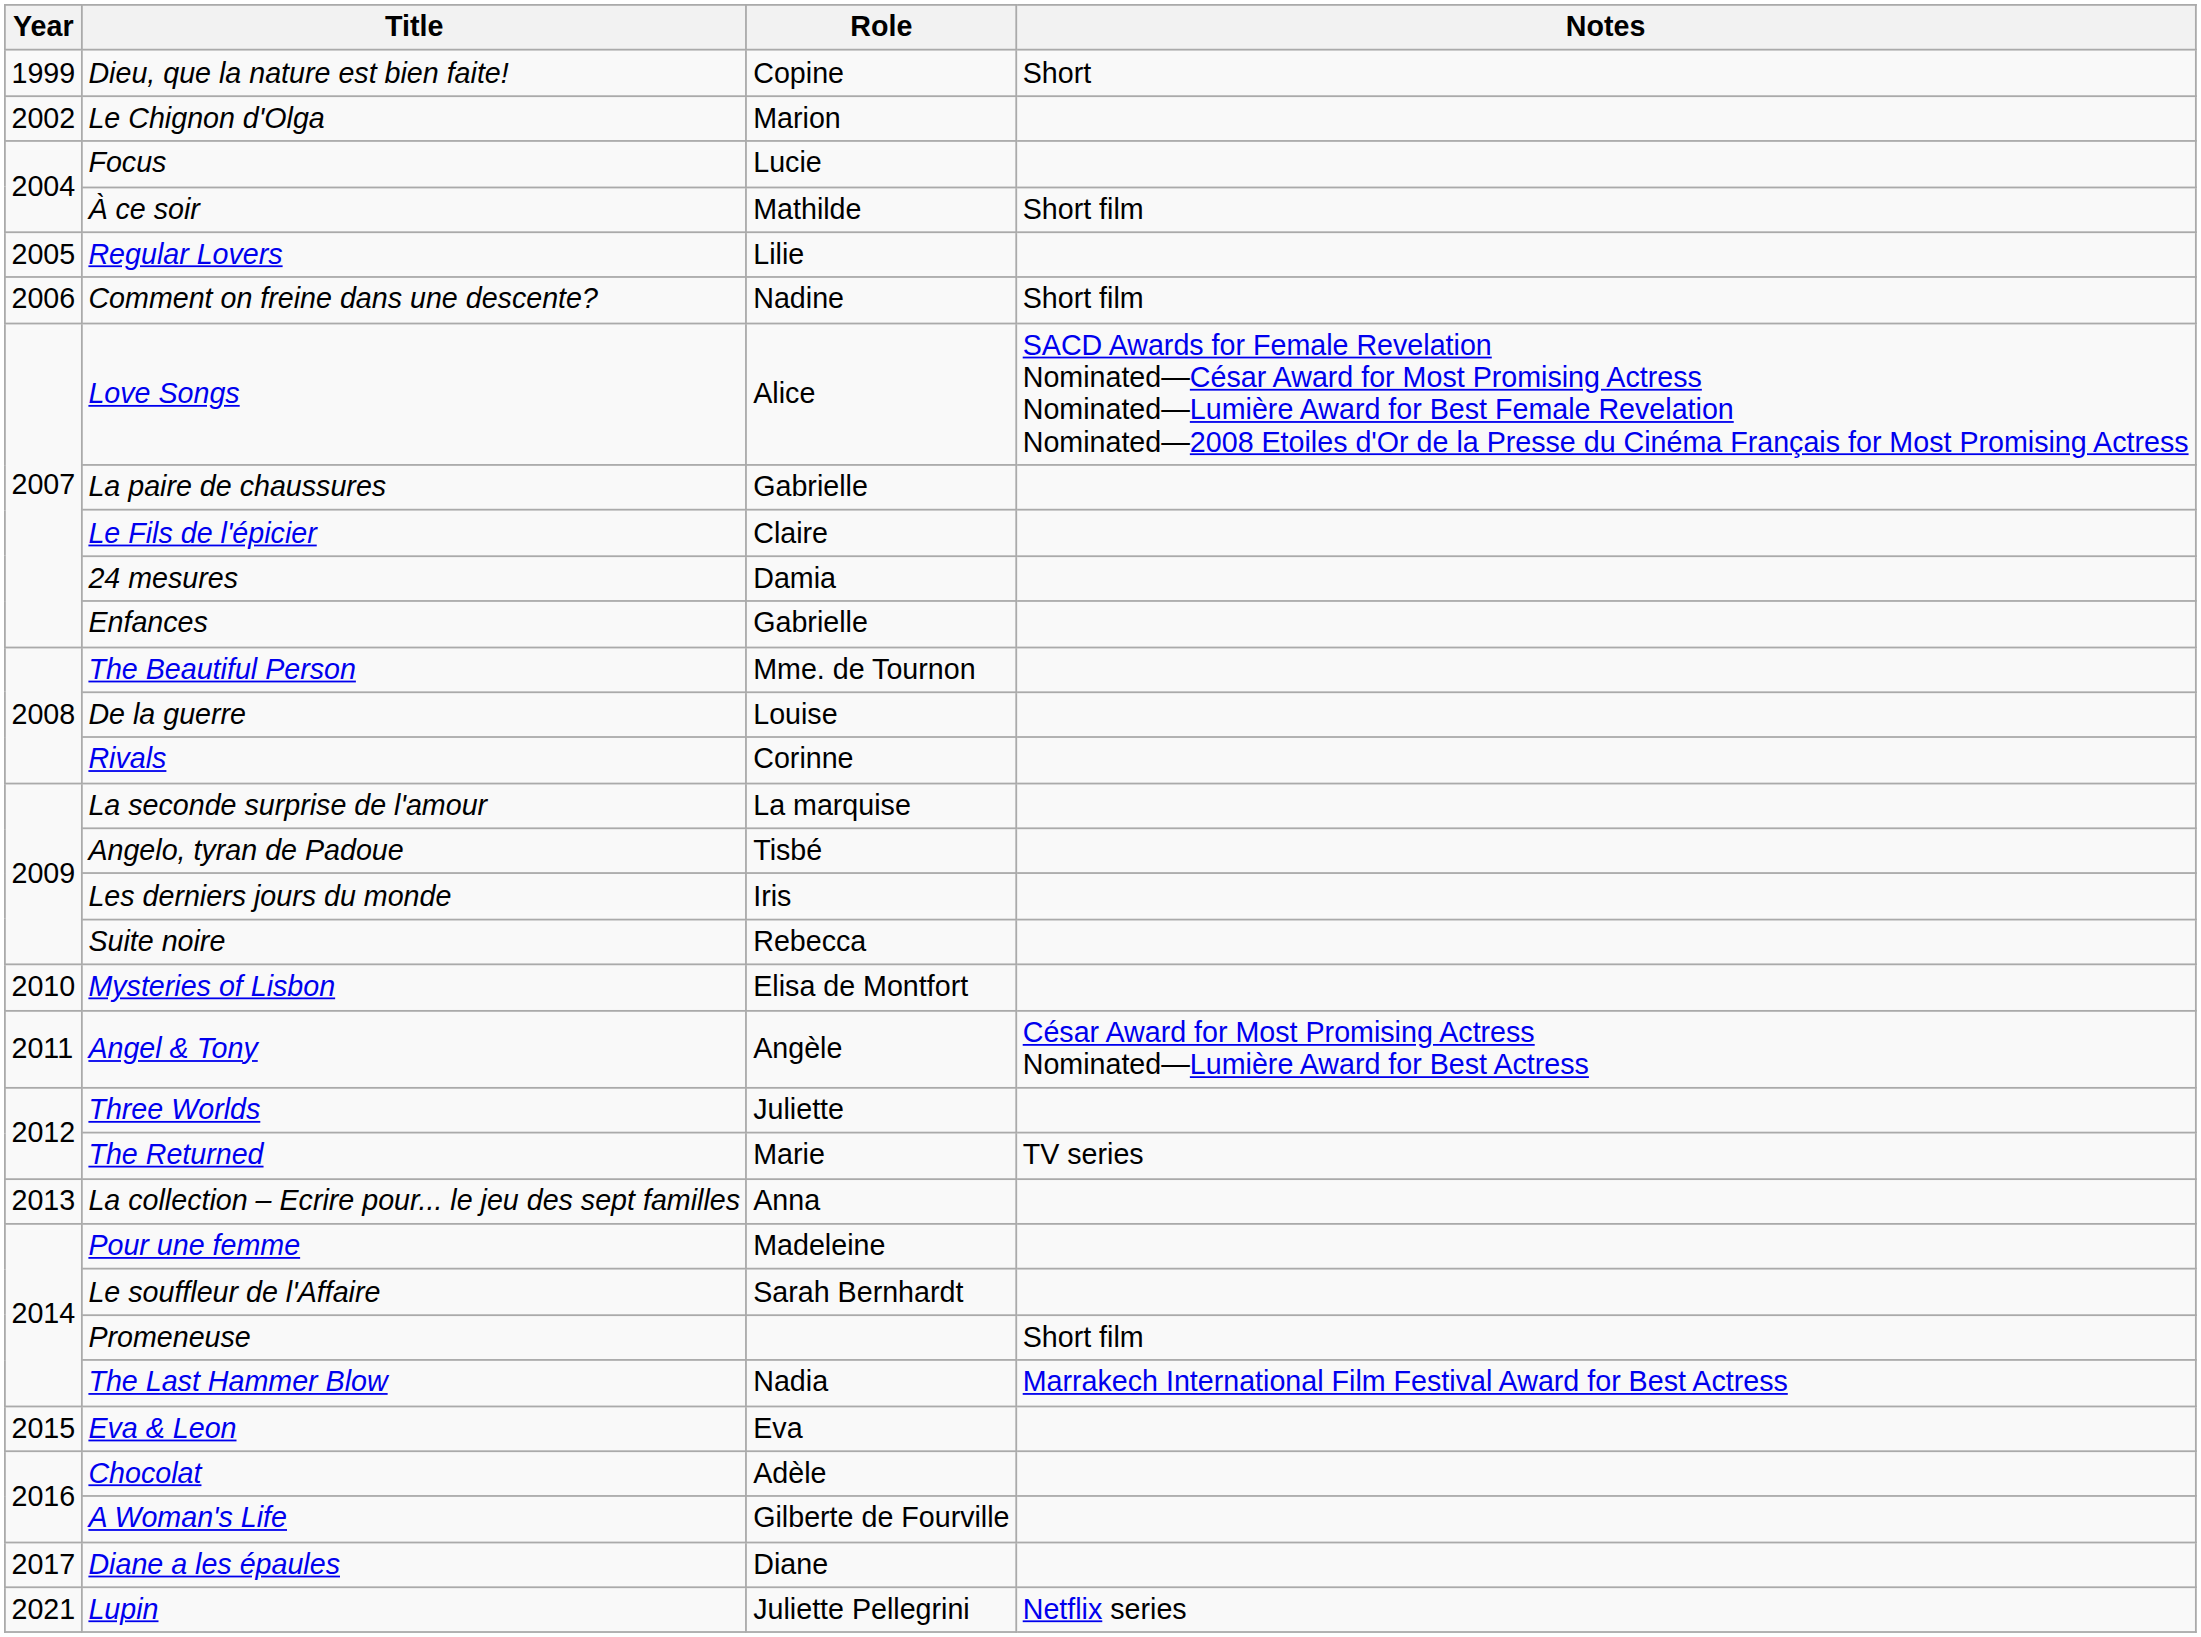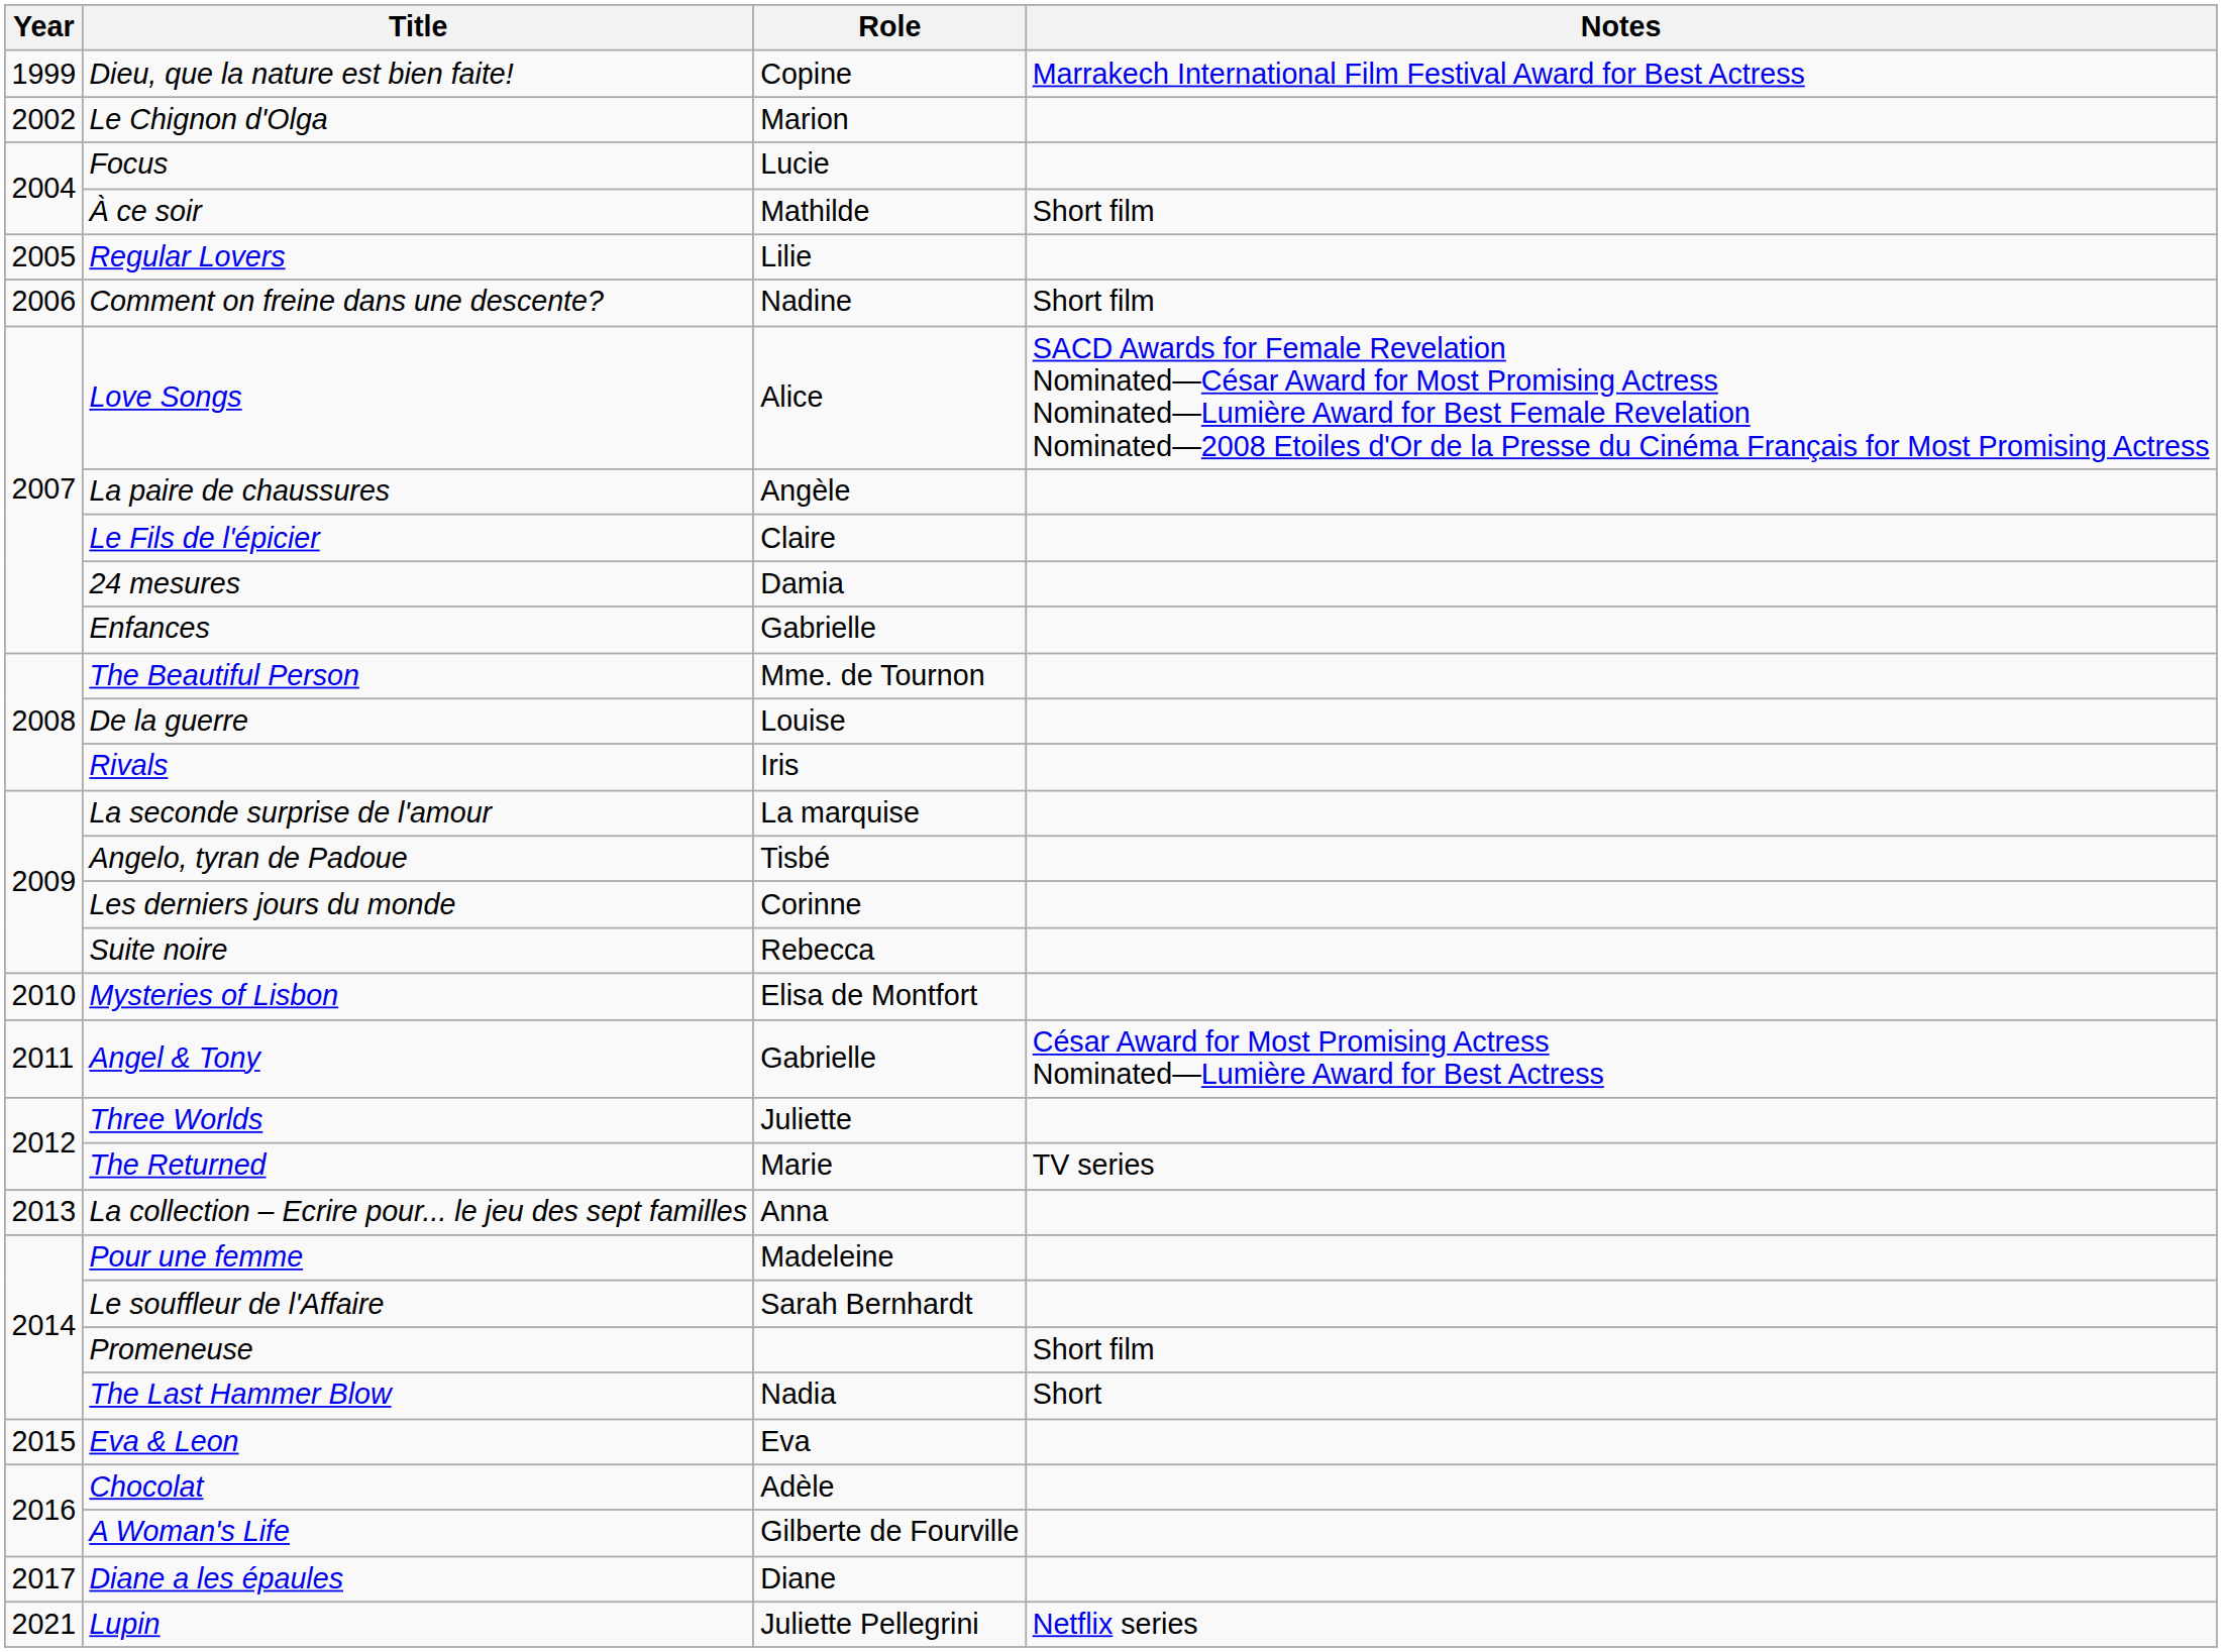 <table class="wikitable sortable plainrowheaders">
 <tr>
 <th scope="col">Year</th>
 <th scope="col">Title</th>
 <th scope="col">Role</th>
 <th scope="col" class="unsortable">Notes</th>
 </tr>
 <tr>
 <td>1999</td>
 <td><em>Dieu, que la nature est bien faite!</em></td>
 <td>Copine</td>
-<td>Short</td>
+<td><a href='#'>Marrakech International Film Festival Award for Best Actress</a></td>
 </tr>
 <tr>
 <td>2002</td>
 <td><em>Le Chignon d'Olga </em></td>
 <td>Marion</td>
 <td></td>
 </tr>
 <tr>
 <td rowspan=2>2004</td>
 <td><em>Focus</em></td>
 <td>Lucie</td>
 <td></td>
 </tr>
 <tr>
 <td><em>À ce soir </em></td>
 <td>Mathilde</td>
 <td>Short film</td>
 </tr>
 <tr>
 <td>2005</td>
 <td><em><a href='#'>Regular Lovers</a></em></td>
 <td>Lilie</td>
 <td></td>
 </tr>
 <tr>
 <td>2006</td>
 <td><em>Comment on freine dans une descente?</em></td>
 <td>Nadine</td>
 <td>Short film</td>
 </tr>
 <tr>
 <td rowspan=5>2007</td>
 <td><em><a href='#'>Love Songs</a></em></td>
 <td>Alice</td>
 <td><a href='#'>SACD Awards for Female Revelation</a><br>Nominated—<a href='#'>César Award for Most Promising Actress</a><br>Nominated—<a href='#'>Lumière Award for Best Female Revelation</a><br>Nominated—<a href='#'>2008 Etoiles d'Or de la Presse du Cinéma Français for Most Promising Actress</a></td>
 </tr>
 <tr>
 <td><em>La paire de chaussures</em></td>
-<td>Gabrielle</td>
+<td>Angèle</td>
 <td></td>
 </tr>
 <tr>
 <td><em><a href='#'>Le Fils de l'épicier</a></em></td>
 <td>Claire</td>
 <td></td>
 </tr>
 <tr>
 <td><em>24 mesures </em></td>
 <td>Damia</td>
 <td></td>
 </tr>
 <tr>
 <td><em>Enfances </em></td>
 <td>Gabrielle</td>
 <td></td>
 </tr>
 <tr>
 <td rowspan=3>2008</td>
 <td><em><a href='#'>The Beautiful Person</a></em></td>
 <td>Mme. de Tournon</td>
 <td></td>
 </tr>
 <tr>
 <td><em>De la guerre </em></td>
 <td>Louise</td>
 <td></td>
 </tr>
 <tr>
 <td><em><a href='#'>Rivals</a></em></td>
-<td>Corinne</td>
+<td>Iris</td>
 <td></td>
 </tr>
 <tr>
 <td rowspan=4>2009</td>
 <td><em>La seconde surprise de l'amour</em></td>
 <td>La marquise</td>
 <td></td>
 </tr>
 <tr>
 <td><em>Angelo, tyran de Padoue</em></td>
 <td>Tisbé</td>
 <td></td>
 </tr>
 <tr>
 <td><em>Les derniers jours du monde</em></td>
-<td>Iris</td>
+<td>Corinne</td>
 <td></td>
 </tr>
 <tr>
 <td><em>Suite noire</em></td>
 <td>Rebecca</td>
 <td></td>
 </tr>
 <tr>
 <td>2010</td>
 <td><em><a href='#'>Mysteries of Lisbon</a></em></td>
 <td>Elisa de Montfort</td>
 <td></td>
 </tr>
 <tr>
 <td>2011</td>
 <td><em><a href='#'>Angel & Tony</a></em></td>
-<td>Angèle</td>
+<td>Gabrielle</td>
 <td><a href='#'>César Award for Most Promising Actress</a><br>Nominated—<a href='#'>Lumière Award for Best Actress</a></td>
 </tr>
 <tr>
 <td rowspan=2>2012</td>
 <td><em><a href='#'>Three Worlds</a></em></td>
 <td>Juliette</td>
 <td></td>
 </tr>
 <tr>
 <td><em><a href='#'>The Returned</a></em></td>
 <td>Marie</td>
 <td>TV series</td>
 </tr>
 <tr>
 <td>2013</td>
 <td><em>La collection – Ecrire pour... le jeu des sept familles</em></td>
 <td>Anna</td>
 <td></td>
 </tr>
 <tr>
 <td rowspan=4>2014</td>
 <td><em><a href='#'>Pour une femme</a></em></td>
 <td>Madeleine</td>
 <td></td>
 </tr>
 <tr>
 <td><em>Le souffleur de l'Affaire</em></td>
 <td>Sarah Bernhardt</td>
 <td></td>
 </tr>
 <tr>
 <td><em>Promeneuse</em></td>
 <td></td>
 <td>Short film</td>
 </tr>
 <tr>
 <td><em><a href='#'>The Last Hammer Blow</a></em></td>
 <td>Nadia</td>
-<td><a href='#'>Marrakech International Film Festival Award for Best Actress</a></td>
+<td>Short</td>
 </tr>
 <tr>
 <td>2015</td>
 <td><em><a href='#'>Eva & Leon</a></em></td>
 <td>Eva</td>
 <td></td>
 </tr>
 <tr>
 <td rowspan=2>2016</td>
 <td><em><a href='#'>Chocolat</a></em></td>
 <td>Adèle</td>
 <td></td>
 </tr>
 <tr>
 <td><em><a href='#'>A Woman's Life</a></em></td>
 <td>Gilberte de Fourville</td>
 <td></td>
 </tr>
 <tr>
 <td>2017</td>
 <td><em><a href='#'>Diane a les épaules</a></em></td>
 <td>Diane</td>
 <td></td>
 </tr>
 <tr>
 <td>2021</td>
 <td><em><a href='#'>Lupin</a></em></td>
 <td>Juliette Pellegrini</td>
 <td><a href='#'>Netflix</a> series</td>
 </tr>
 </table>
